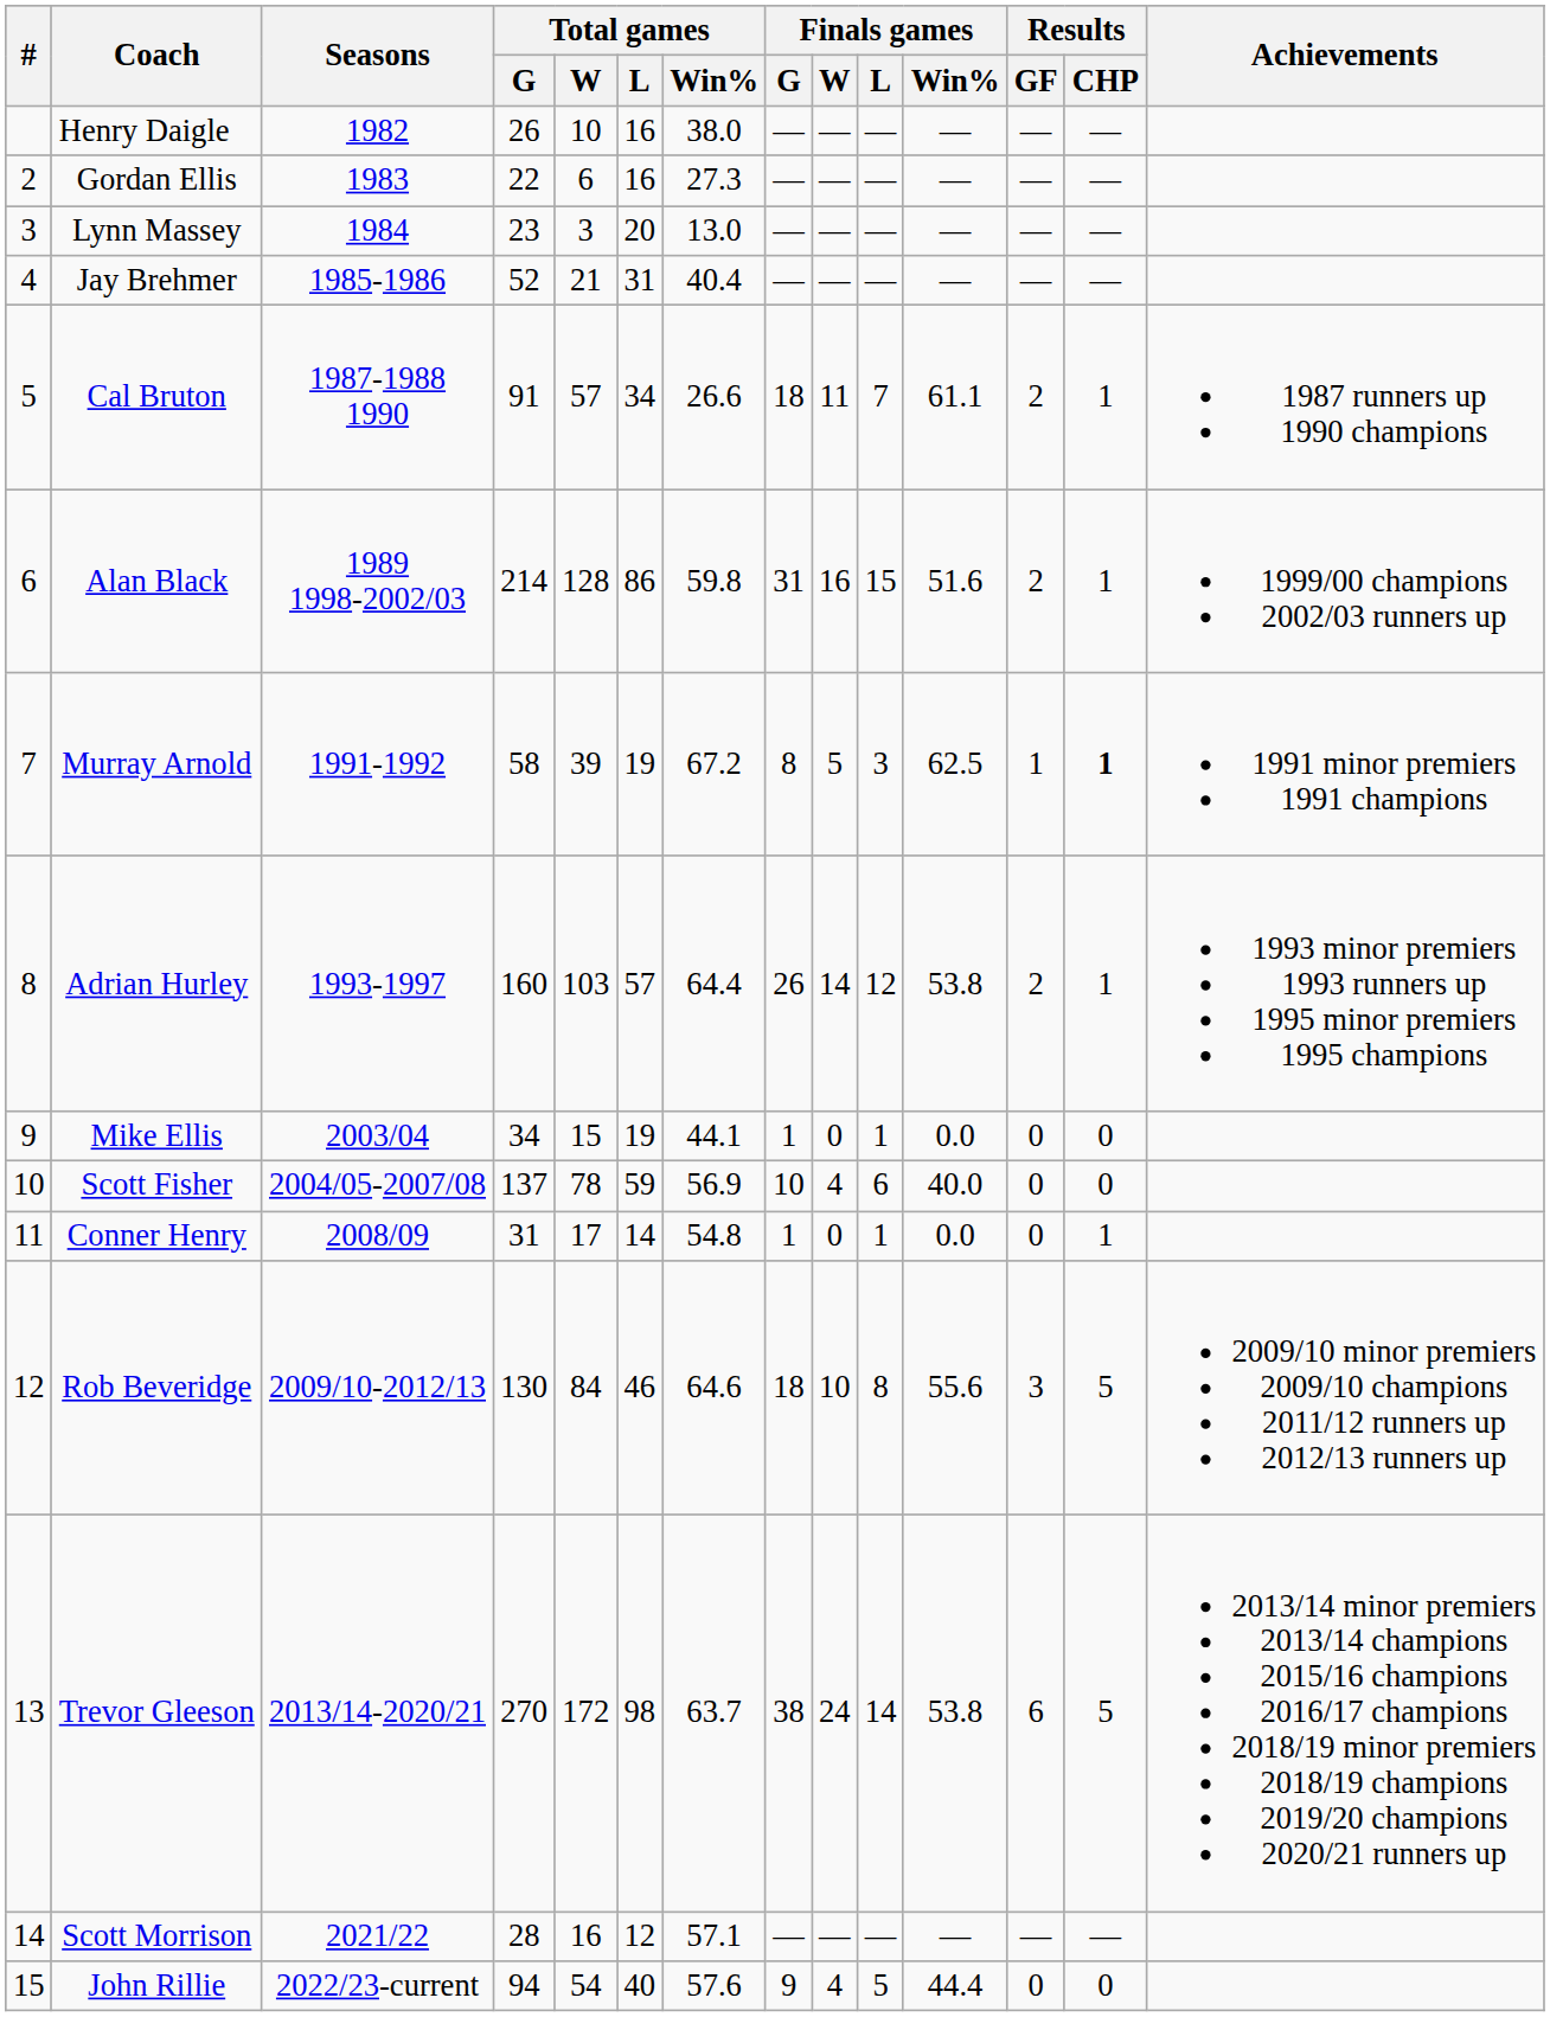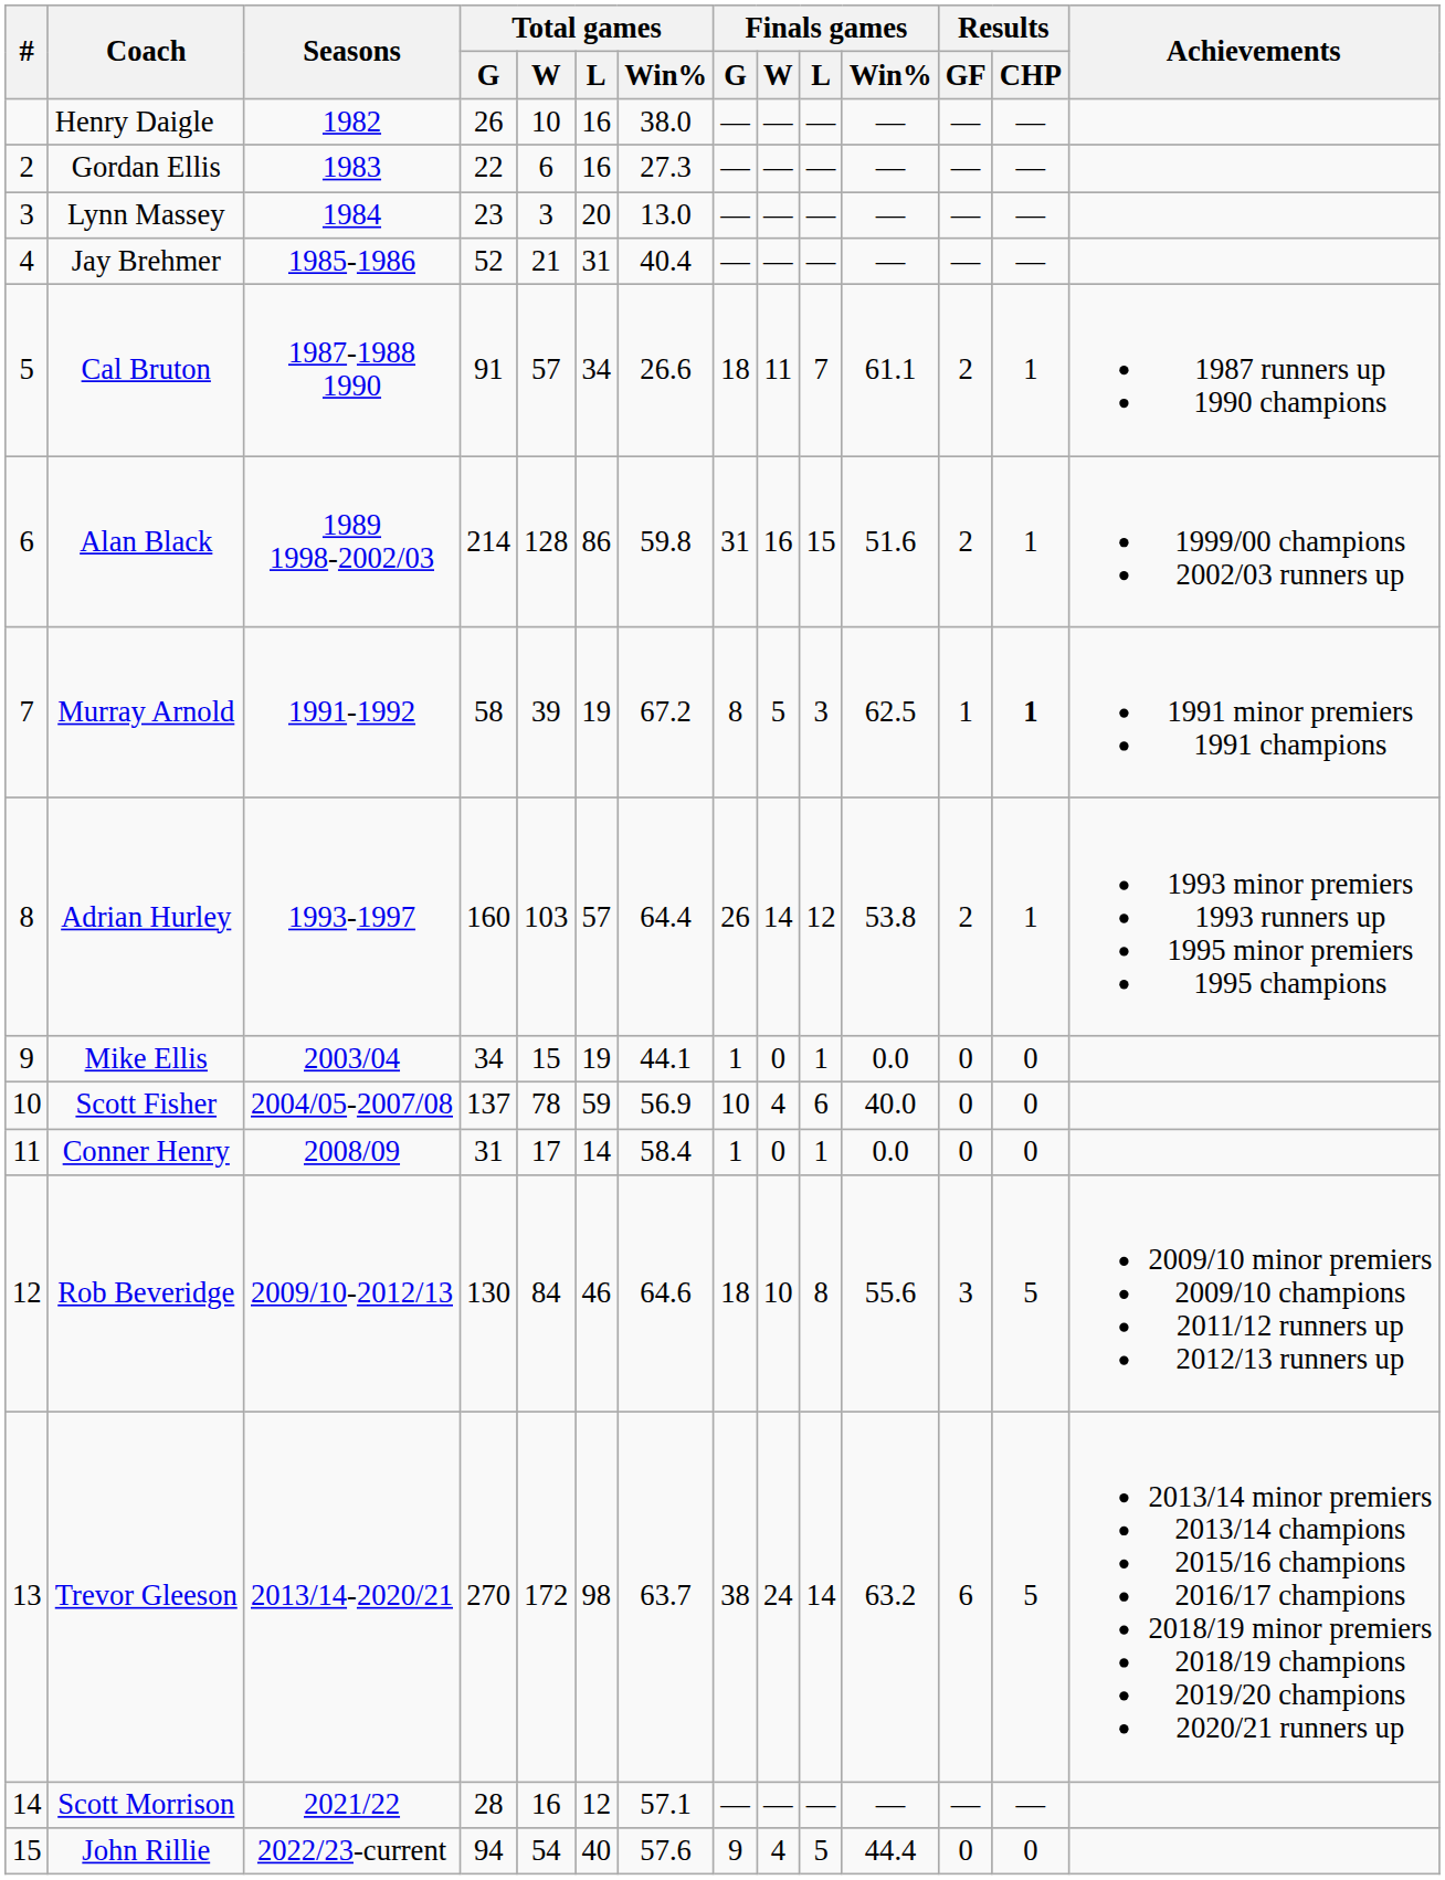 <table class="wikitable sortable" border="1" style="text-align:center;">
 <tr>
 <th rowspan="2">#</th>
 <th rowspan="2">Coach</th>
 <th rowspan="2">Seasons</th>
 <th colspan="4">Total games</th>
 <th colspan="4">Finals games</th>
 <th colspan="2">Results</th>
 <th rowspan="2">Achievements</th>
 </tr>
 <tr>
 <th>G</th>
 <th>W</th>
 <th>L</th>
 <th>Win%</th>
 <th>G</th>
 <th>W</th>
 <th>L</th>
 <th>Win%</th>
 <th>GF</th>
 <th>CHP</th>
 </tr>
 <tr>
 <td align="center"></td>
 <td align="left">Henry Daigle</td>
 <td><a href='#'>1982</a></td>
 <td>26</td>
 <td>10</td>
 <td>16</td>
 <td>38.0</td>
 <td>—</td>
 <td>—</td>
 <td>—</td>
 <td>—</td>
 <td>—</td>
 <td>—</td>
 <td></td>
 </tr>
 <tr>
 <td>2</td>
 <td>Gordan Ellis</td>
 <td><a href='#'>1983</a></td>
 <td>22</td>
 <td>6</td>
 <td>16</td>
 <td>27.3</td>
 <td>—</td>
 <td>—</td>
 <td>—</td>
 <td>—</td>
 <td>—</td>
 <td>—</td>
 <td></td>
 </tr>
 <tr>
 <td>3</td>
 <td>Lynn Massey</td>
 <td><a href='#'>1984</a></td>
 <td>23</td>
 <td>3</td>
 <td>20</td>
 <td>13.0</td>
 <td>—</td>
 <td>—</td>
 <td>—</td>
 <td>—</td>
 <td>—</td>
 <td>—</td>
 <td></td>
 </tr>
 <tr>
 <td>4</td>
 <td>Jay Brehmer</td>
 <td><a href='#'>1985</a>-<a href='#'>1986</a></td>
 <td>52</td>
 <td>21</td>
 <td>31</td>
 <td>40.4</td>
 <td>—</td>
 <td>—</td>
 <td>—</td>
 <td>—</td>
 <td>—</td>
 <td>—</td>
 <td></td>
 </tr>
 <tr>
 <td>5</td>
 <td><a href='#'>Cal Bruton</a></td>
 <td><a href='#'>1987</a>-<a href='#'>1988</a><br><a href='#'>1990</a></td>
 <td>91</td>
 <td>57</td>
 <td>34</td>
 <td>26.6</td>
 <td>18</td>
 <td>11</td>
 <td>7</td>
 <td>61.1</td>
 <td>2</td>
 <td>1</td>
 <td><br><ul><li>1987 runners up</li><li>1990 champions</li></ul></td>
 </tr>
 <tr>
 <td>6</td>
 <td><a href='#'>Alan Black</a></td>
 <td><a href='#'>1989</a><br><a href='#'>1998</a>-<a href='#'>2002/03</a></td>
 <td>214</td>
 <td>128</td>
 <td>86</td>
 <td>59.8</td>
 <td>31</td>
 <td>16</td>
 <td>15</td>
 <td>51.6</td>
 <td>2</td>
 <td>1</td>
 <td><br><ul><li>1999/00 champions</li><li>2002/03 runners up</li></ul></td>
 </tr>
 <tr>
 <td>7</td>
 <td><a href='#'>Murray Arnold</a></td>
 <td><a href='#'>1991</a>-<a href='#'>1992</a></td>
 <td>58</td>
 <td>39</td>
 <td>19</td>
 <td>67.2</td>
 <td>8</td>
 <td>5</td>
 <td>3</td>
 <td>62.5</td>
 <td>1</td>
 <td><strong>1</strong></td>
 <td><br><ul><li>1991 minor premiers</li><li>1991 champions</li></ul></td>
 </tr>
 <tr>
 <td>8</td>
 <td><a href='#'>Adrian Hurley</a></td>
 <td><a href='#'>1993</a>-<a href='#'>1997</a></td>
 <td>160</td>
 <td>103</td>
 <td>57</td>
 <td>64.4</td>
 <td>26</td>
 <td>14</td>
 <td>12</td>
 <td>53.8</td>
 <td>2</td>
 <td>1</td>
 <td><br><ul><li>1993 minor premiers</li><li>1993 runners up</li><li>1995 minor premiers</li><li>1995 champions</li></ul></td>
 </tr>
 <tr>
 <td>9</td>
 <td><a href='#'>Mike Ellis</a></td>
 <td><a href='#'>2003/04</a></td>
 <td>34</td>
 <td>15</td>
 <td>19</td>
 <td>44.1</td>
 <td>1</td>
 <td>0</td>
 <td>1</td>
 <td>0.0</td>
 <td>0</td>
 <td>0</td>
 <td></td>
 </tr>
 <tr>
 <td>10</td>
 <td><a href='#'>Scott Fisher</a></td>
 <td><a href='#'>2004/05</a>-<a href='#'>2007/08</a></td>
 <td>137</td>
 <td>78</td>
 <td>59</td>
 <td>56.9</td>
 <td>10</td>
 <td>4</td>
 <td>6</td>
 <td>40.0</td>
 <td>0</td>
 <td>0</td>
 <td></td>
 </tr>
 <tr>
 <td>11</td>
 <td><a href='#'>Conner Henry</a></td>
 <td><a href='#'>2008/09</a></td>
 <td>31</td>
 <td>17</td>
 <td>14</td>
-<td>54.8</td>
+<td>58.4</td>
 <td>1</td>
 <td>0</td>
 <td>1</td>
 <td>0.0</td>
 <td>0</td>
-<td>1</td>
+<td>0</td>
 <td></td>
 </tr>
 <tr>
 <td>12</td>
 <td><a href='#'>Rob Beveridge</a></td>
 <td><a href='#'>2009/10</a>-<a href='#'>2012/13</a></td>
 <td>130</td>
 <td>84</td>
 <td>46</td>
 <td>64.6</td>
 <td>18</td>
 <td>10</td>
 <td>8</td>
 <td>55.6</td>
 <td>3</td>
 <td>5</td>
 <td><br><ul><li>2009/10 minor premiers</li><li>2009/10 champions</li><li>2011/12 runners up</li><li>2012/13 runners up</li></ul></td>
 </tr>
 <tr>
 <td>13</td>
 <td><a href='#'>Trevor Gleeson</a></td>
 <td><a href='#'>2013/14</a>-<a href='#'>2020/21</a></td>
 <td>270</td>
 <td>172</td>
 <td>98</td>
 <td>63.7</td>
 <td>38</td>
 <td>24</td>
 <td>14</td>
-<td>53.8</td>
+<td>63.2</td>
 <td>6</td>
 <td>5</td>
 <td><br><ul><li>2013/14 minor premiers</li><li>2013/14 champions</li><li>2015/16 champions</li><li>2016/17 champions</li><li>2018/19 minor premiers</li><li>2018/19 champions</li><li>2019/20 champions</li><li>2020/21 runners up</li></ul></td>
 </tr>
 <tr>
 <td>14</td>
 <td><a href='#'>Scott Morrison</a></td>
 <td><a href='#'>2021/22</a></td>
 <td>28</td>
 <td>16</td>
 <td>12</td>
 <td>57.1</td>
 <td>—</td>
 <td>—</td>
 <td>—</td>
 <td>—</td>
 <td>—</td>
 <td>—</td>
 <td></td>
 </tr>
 <tr>
 <td>15</td>
 <td><a href='#'>John Rillie</a></td>
 <td><a href='#'>2022/23</a>-current</td>
 <td>94</td>
 <td>54</td>
 <td>40</td>
 <td>57.6</td>
 <td>9</td>
 <td>4</td>
 <td>5</td>
 <td>44.4</td>
 <td>0</td>
 <td>0</td>
 <td></td>
 </tr>
 </table>
